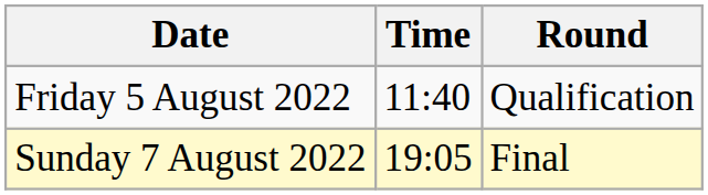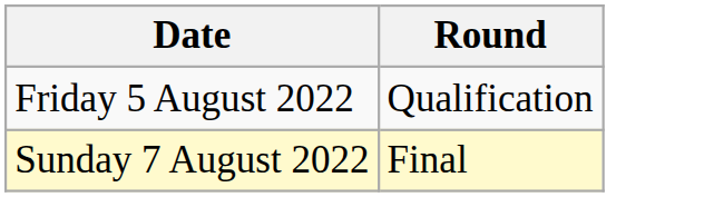 <table class="wikitable">
 <tr>
 <th>Date</th>
-<th>Time</th>
 <th>Round</th>
 </tr>
 <tr>
 <td>Friday 5 August 2022</td>
-<td>11:40</td>
 <td>Qualification</td>
 </tr>
 <tr>
 <td style=background:lemonchiffon>Sunday 7 August 2022</td>
-<td style=background:lemonchiffon>19:05</td>
 <td style=background:lemonchiffon>Final</td>
 </tr>
 </table>
